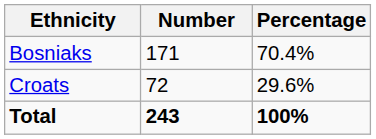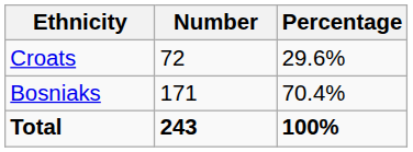 <table class="wikitable">
 <tr>
 <th width="100px">Ethnicity</th>
 <th width="80px">Number</th>
 <th width="80px">Percentage</th>
 </tr>
 <tr>
+<td><a href='#'>Croats</a></td>
+<td>72</td>
+<td>29.6%</td>
+</tr>
+<tr>
 <td><a href='#'>Bosniaks</a></td>
 <td>171</td>
 <td>70.4%</td>
-</tr>
-<tr>
-<td><a href='#'>Croats</a></td>
-<td>72</td>
-<td>29.6%</td>
 </tr>
 <tr>
 <td><strong>Total</strong></td>
 <td><strong>243</strong></td>
 <td><strong>100%</strong></td>
 </tr>
 </table>
